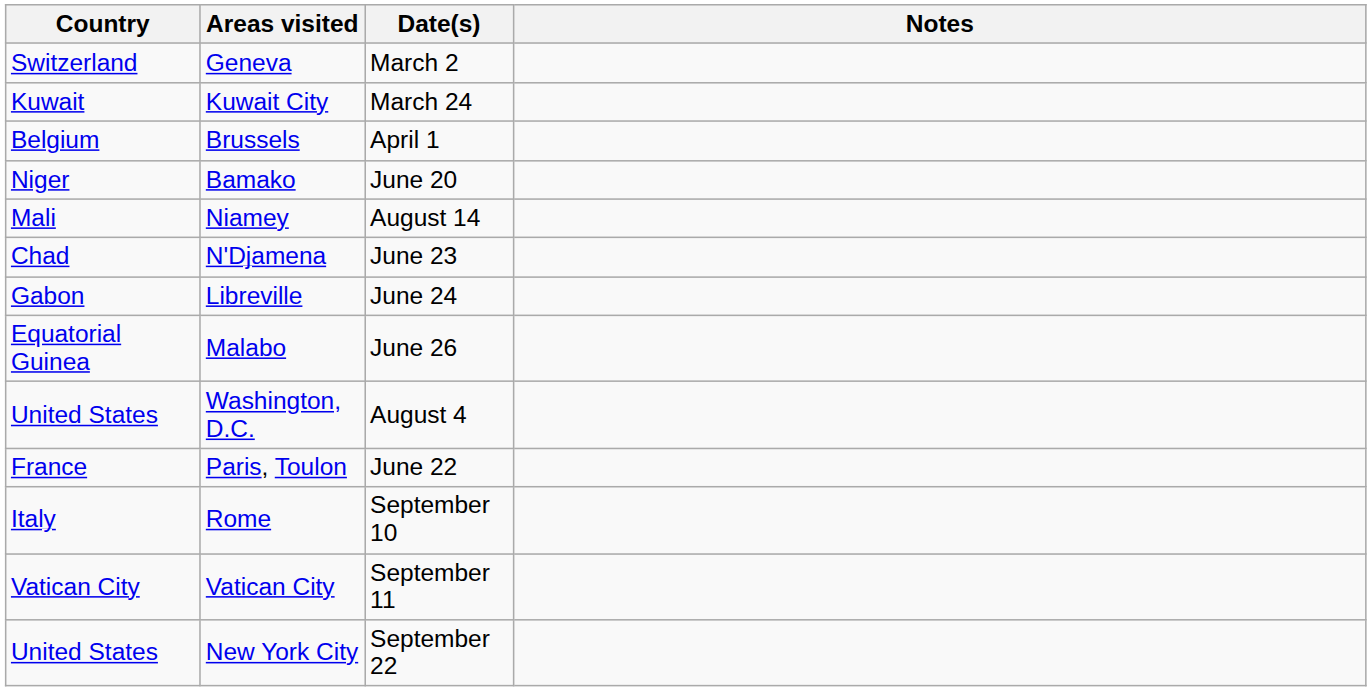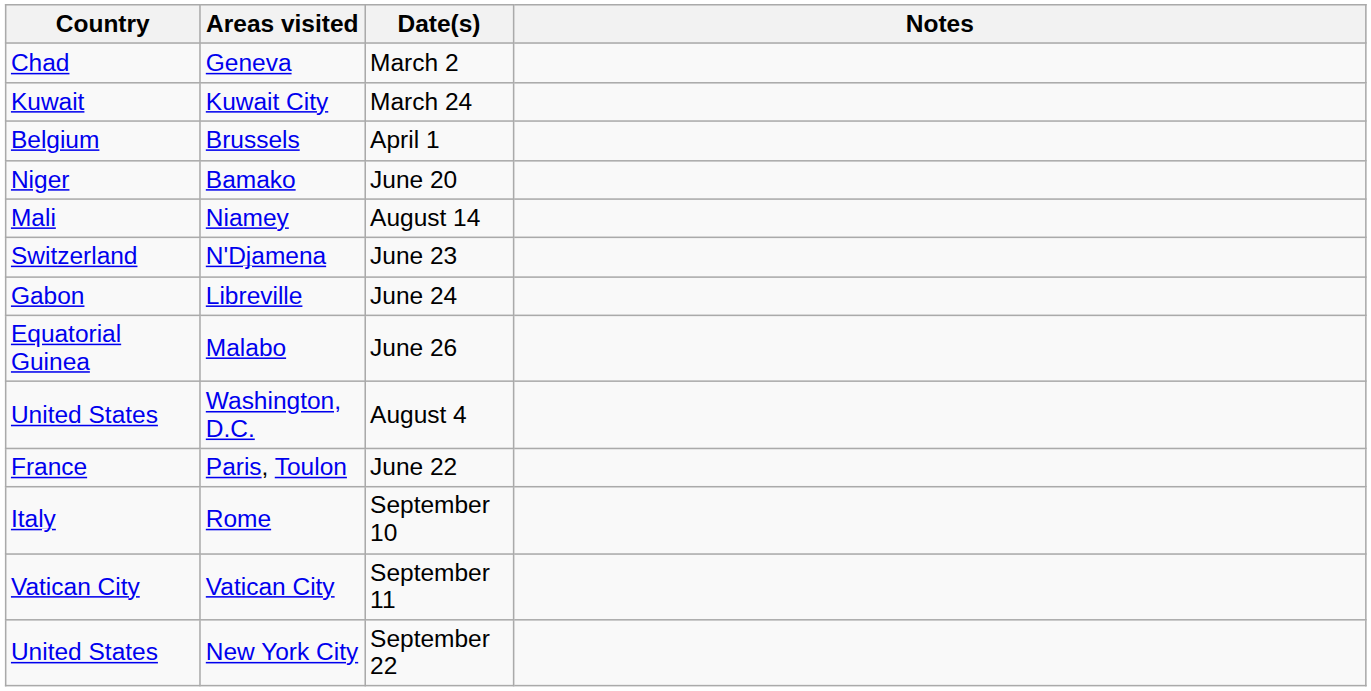 <table class="wikitable outercollapse" style="margin: 1em auto 1em auto">
 <tr>
 <th width=120>Country</th>
 <th width=100>Areas visited</th>
 <th width=90>Date(s)</th>
 <th width=550>Notes</th>
 </tr>
 <tr>
-<td> <a href='#'>Switzerland</a></td>
+<td> <a href='#'>Chad</a></td>
 <td><a href='#'>Geneva</a></td>
 <td>March 2</td>
 <td></td>
 </tr>
 <tr>
 <td> <a href='#'>Kuwait</a></td>
 <td><a href='#'>Kuwait City</a></td>
 <td>March 24</td>
 <td></td>
 </tr>
 <tr>
 <td> <a href='#'>Belgium</a></td>
 <td><a href='#'>Brussels</a></td>
 <td>April 1</td>
 <td></td>
 </tr>
 <tr>
 <td> <a href='#'>Niger</a></td>
 <td><a href='#'>Bamako</a></td>
 <td>June 20</td>
 <td></td>
 </tr>
 <tr>
 <td> <a href='#'>Mali</a></td>
 <td><a href='#'>Niamey</a></td>
 <td>August 14</td>
 <td></td>
 </tr>
 <tr>
-<td> <a href='#'>Chad</a></td>
+<td> <a href='#'>Switzerland</a></td>
 <td><a href='#'>N'Djamena</a></td>
 <td>June 23</td>
 <td></td>
 </tr>
 <tr>
 <td> <a href='#'>Gabon</a></td>
 <td><a href='#'>Libreville</a></td>
 <td>June 24</td>
 <td></td>
 </tr>
 <tr>
 <td> <a href='#'>Equatorial Guinea</a></td>
 <td><a href='#'>Malabo</a></td>
 <td>June 26</td>
 <td></td>
 </tr>
 <tr>
 <td> <a href='#'>United States</a></td>
 <td><a href='#'>Washington, D.C.</a></td>
 <td>August 4</td>
 <td></td>
 </tr>
 <tr>
 <td> <a href='#'>France</a></td>
 <td><a href='#'>Paris</a>, <a href='#'>Toulon</a></td>
 <td>June 22</td>
 <td></td>
 </tr>
 <tr>
 <td> <a href='#'>Italy</a></td>
 <td><a href='#'>Rome</a></td>
 <td>September 10</td>
 <td></td>
 </tr>
 <tr>
 <td> <a href='#'>Vatican City</a></td>
 <td><a href='#'>Vatican City</a></td>
 <td>September 11</td>
 <td></td>
 </tr>
 <tr>
 <td> <a href='#'>United States</a></td>
 <td><a href='#'>New York City</a></td>
 <td>September 22</td>
 <td></td>
 </tr>
 </table>
